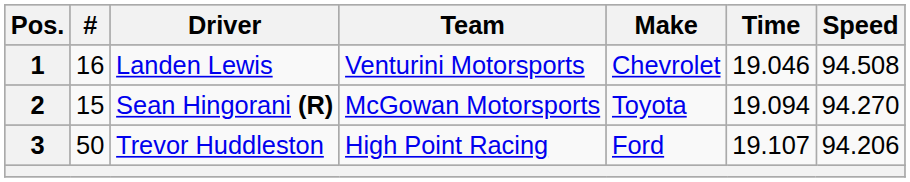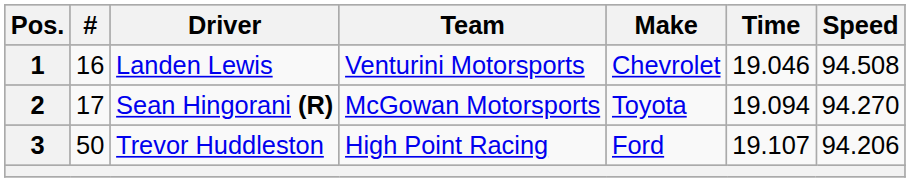 <table class="wikitable" style="font-size:95%">
 <tr>
 <th>Pos.</th>
 <th>#</th>
 <th>Driver</th>
 <th>Team</th>
 <th>Make</th>
 <th>Time</th>
 <th>Speed</th>
 </tr>
 <tr>
 <th>1</th>
 <td>16</td>
 <td><a href='#'>Landen Lewis</a></td>
 <td><a href='#'>Venturini Motorsports</a></td>
 <td><a href='#'>Chevrolet</a></td>
 <td>19.046</td>
 <td>94.508</td>
 </tr>
 <tr>
 <th>2</th>
-<td>15</td>
+<td>17</td>
 <td><a href='#'>Sean Hingorani</a> <strong>(R)</strong></td>
 <td><a href='#'>McGowan Motorsports</a></td>
 <td><a href='#'>Toyota</a></td>
 <td>19.094</td>
 <td>94.270</td>
 </tr>
 <tr>
 <th>3</th>
 <td>50</td>
 <td><a href='#'>Trevor Huddleston</a></td>
 <td><a href='#'>High Point Racing</a></td>
 <td><a href='#'>Ford</a></td>
 <td>19.107</td>
 <td>94.206</td>
 </tr>
 <tr>
 <th colspan="7"></th>
 </tr>
 </table>
